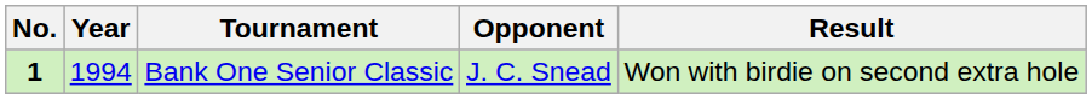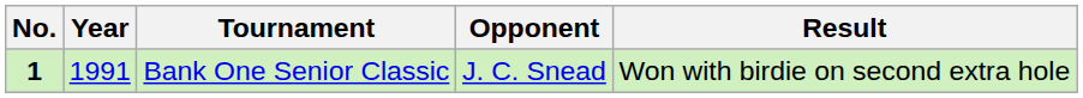 <table class="wikitable" style="font-size:95%;">
 <tr>
 <th>No.</th>
 <th>Year</th>
 <th>Tournament</th>
 <th>Opponent</th>
 <th>Result</th>
 </tr>
 <tr style="background:#D0F0C0;">
 <td align=center><strong>1</strong></td>
-<td><a href='#'>1994</a></td>
+<td><a href='#'>1991</a></td>
 <td><a href='#'>Bank One Senior Classic</a></td>
 <td> <a href='#'>J. C. Snead</a></td>
 <td>Won with birdie on second extra hole</td>
 </tr>
 </table>
